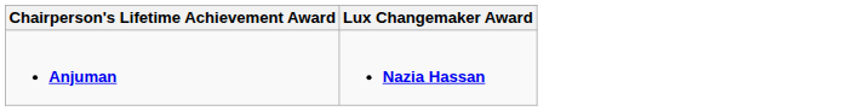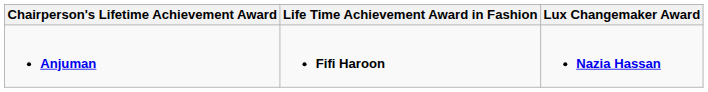 <table class=wikitable style="width=100%">
 <tr>
 <th style="width=33.3%">Chairperson's Lifetime Achievement Award</th>
+<th style="width=33.3%">Life Time Achievement Award in Fashion</th>
 <th style="width=33.3%">Lux Changemaker Award</th>
 </tr>
 <tr>
 <td valign="top"><br><ul><li><strong><a href='#'>Anjuman</a></strong></li></ul></td>
+<td valign="top"><br><ul><li><strong>Fifi Haroon</strong></li></ul></td>
 <td valign="top"><br><ul><li><strong><a href='#'>Nazia Hassan</a></strong></li></ul></td>
 </tr>
 </table>
